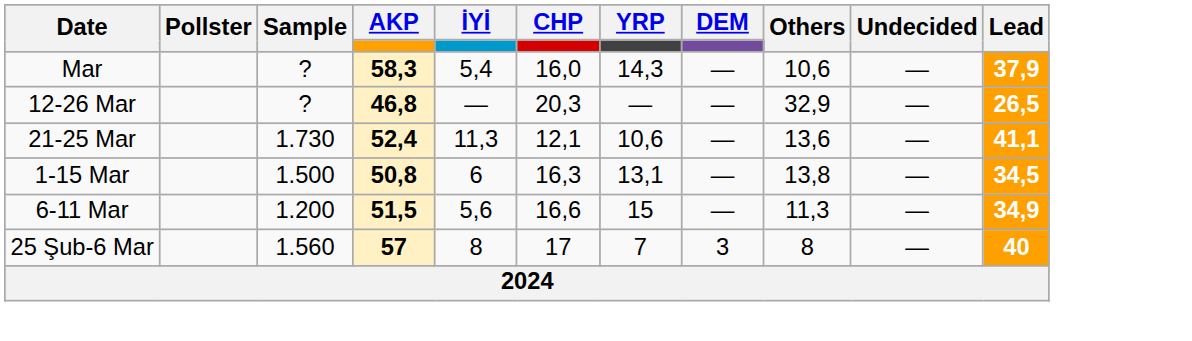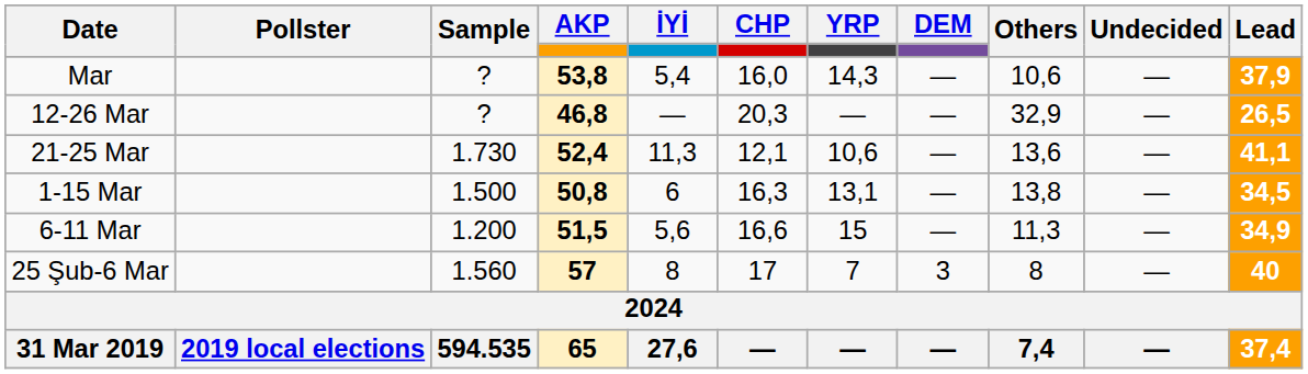 <table class="wikitable mw-collapsible" style="text-align:center; font-size:85%; line-height:14px;">
 <tr>
 <th rowspan="2">Date</th>
 <th rowspan="2">Pollster</th>
 <th rowspan="2">Sample</th>
 <th style="width:3em;"><a href='#'>AKP</a></th>
 <th style="width:3em;"><a href='#'>İYİ</a></th>
 <th style="width:3em;"><a href='#'>CHP</a></th>
 <th style="width:3em;"><a href='#'>YRP</a></th>
 <th style="width:3em;"><a href='#'>DEM</a></th>
 <th rowspan="2">Others</th>
 <th rowspan="2" style="width:3em;">Undecided</th>
 <th rowspan="2">Lead</th>
 </tr>
 <tr>
 <th style="background:#fda000;"></th>
 <th style="background:#0099cc;"></th>
 <th style="background:#d40000;"></th>
 <th style="background:#414042;"></th>
 <th style="background:#734B9C;"></th>
 </tr>
 <tr>
 <td>Mar</td>
 <td></td>
 <td>?</td>
-<td style="background:#FFF1C4"><strong>58,3</strong></td>
+<td style="background:#FFF1C4"><strong>53,8</strong></td>
 <td>5,4</td>
 <td>16,0</td>
 <td>14,3</td>
 <td>—</td>
 <td>10,6</td>
 <td>—</td>
 <th style="background:#fda000; color:white;">37,9</th>
 </tr>
 <tr>
 <td>12-26 Mar</td>
 <td></td>
 <td>?</td>
 <td style="background:#FFF1C4"><strong>46,8</strong></td>
 <td>—</td>
 <td>20,3</td>
 <td>—</td>
 <td>—</td>
 <td>32,9</td>
 <td>—</td>
 <th style="background:#fda000; color:white;">26,5</th>
 </tr>
 <tr>
 <td>21-25 Mar</td>
 <td></td>
 <td>1.730</td>
 <td style="background:#FFF1C4"><strong>52,4</strong></td>
 <td>11,3</td>
 <td>12,1</td>
 <td>10,6</td>
 <td>—</td>
 <td>13,6</td>
 <td>—</td>
 <th style="background:#fda000; color:white;">41,1</th>
 </tr>
 <tr>
 <td>1-15 Mar</td>
 <td></td>
 <td>1.500</td>
 <td style="background:#FFF1C4"><strong>50,8</strong></td>
 <td>6</td>
 <td>16,3</td>
 <td>13,1</td>
 <td>—</td>
 <td>13,8</td>
 <td>—</td>
 <th style="background:#fda000; color:white;">34,5</th>
 </tr>
 <tr>
 <td>6-11 Mar</td>
 <td></td>
 <td>1.200</td>
 <td style="background:#FFF1C4"><strong>51,5</strong></td>
 <td>5,6</td>
 <td>16,6</td>
 <td>15</td>
 <td>—</td>
 <td>11,3</td>
 <td>—</td>
 <th style="background:#fda000; color:white;">34,9</th>
 </tr>
 <tr>
 <td>25 Şub-6 Mar</td>
 <td></td>
 <td>1.560</td>
 <td style="background:#FFF1C4"><strong>57</strong></td>
 <td>8</td>
 <td>17</td>
 <td>7</td>
 <td>3</td>
 <td>8</td>
 <td>—</td>
 <th style="background:#fda000; color:white;">40</th>
 </tr>
 <tr>
 <th colspan="11">2024</th>
 </tr>
+<tr>
+<th>31 Mar 2019</th>
+<th><a href='#'>2019 local elections</a></th>
+<th><strong>594.535</strong></th>
+<td style="background:#FFF1C4"><strong>65</strong></td>
+<th>27,6</th>
+<th>—</th>
+<th>—</th>
+<th>—</th>
+<th>7,4</th>
+<th>—</th>
+<th style="background:#fda000; color:white;">37,4</th>
+</tr>
 </table>
